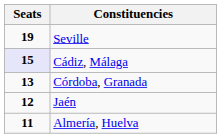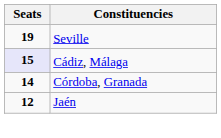 <table class="wikitable" style="text-align:left;">
 <tr>
 <th width="50">Seats</th>
 <th width="200">Constituencies</th>
 </tr>
 <tr>
 <td align="center"><strong>19</strong></td>
 <td><a href='#'>Seville</a><sup></sup></td>
 </tr>
 <tr>
 <td align="center" style="background: lavender;"><strong>15</strong></td>
 <td><a href='#'>Cádiz</a>, <a href='#'>Málaga</a><sup></sup></td>
 </tr>
 <tr>
-<td align="center"><strong>13</strong></td>
+<td align="center"><strong>14</strong></td>
 <td><a href='#'>Córdoba</a>, <a href='#'>Granada</a></td>
 </tr>
 <tr>
 <td align="center"><strong>12</strong></td>
 <td><a href='#'>Jaén</a></td>
 </tr>
-<tr>
-<td align="center"><strong>11</strong></td>
-<td><a href='#'>Almería</a>, <a href='#'>Huelva</a></td>
-</tr>
 </table>
